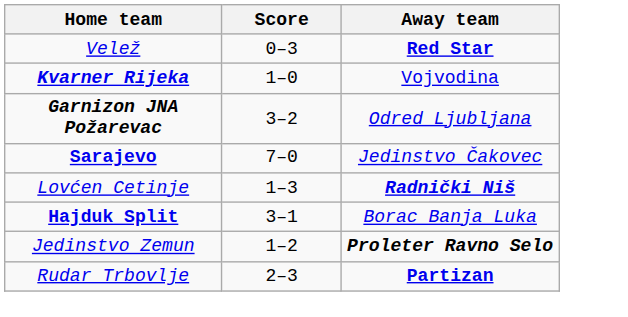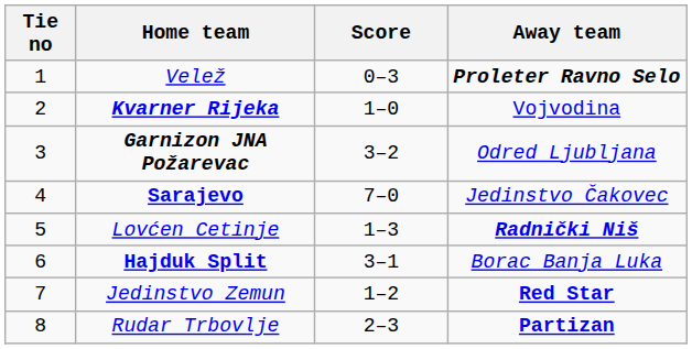 <table class="wikitable" style="text-align:center">
 <tr>
+<th width=40>Tie no</th>
 <th width=150>Home team</th>
 <th width=80>Score</th>
 <th width=150>Away team</th>
 </tr>
 <tr>
+<td>1</td>
 <td><em><a href='#'>Velež</a></em></td>
 <td>0–3</td>
-<td><strong><a href='#'>Red Star</a></strong></td>
+<td><strong><em>Proleter Ravno Selo</em></strong></td>
 </tr>
 <tr>
+<td>2</td>
 <td><strong><em><a href='#'>Kvarner Rijeka</a></em></strong></td>
 <td>1–0</td>
 <td><a href='#'>Vojvodina</a></td>
 </tr>
 <tr>
+<td>3</td>
 <td><strong><em>Garnizon JNA Požarevac</em></strong></td>
 <td>3–2</td>
 <td><em><a href='#'>Odred Ljubljana</a></em></td>
 </tr>
 <tr>
+<td>4</td>
 <td><strong><a href='#'>Sarajevo</a></strong></td>
 <td>7–0</td>
 <td><em><a href='#'>Jedinstvo Čakovec</a></em></td>
 </tr>
 <tr>
+<td>5</td>
 <td><em><a href='#'>Lovćen Cetinje</a></em></td>
 <td>1–3</td>
 <td><strong><em><a href='#'>Radnički Niš</a></em></strong></td>
 </tr>
 <tr>
+<td>6</td>
 <td><strong><a href='#'>Hajduk Split</a></strong></td>
 <td>3–1</td>
 <td><em><a href='#'>Borac Banja Luka</a></em></td>
 </tr>
 <tr>
+<td>7</td>
 <td><em><a href='#'>Jedinstvo Zemun</a></em></td>
 <td>1–2</td>
-<td><strong><em>Proleter Ravno Selo</em></strong></td>
+<td><strong><a href='#'>Red Star</a></strong></td>
 </tr>
 <tr>
+<td>8</td>
 <td><em><a href='#'>Rudar Trbovlje</a></em></td>
 <td>2–3</td>
 <td><strong><a href='#'>Partizan</a></strong></td>
 </tr>
 </table>
